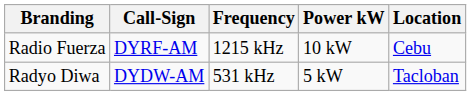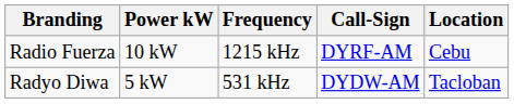 <table class="wikitable">
 <tr>
 <th>Branding</th>
+<th>Power kW</th>
+<th>Frequency</th>
 <th>Call-Sign</th>
-<th>Frequency</th>
-<th>Power kW</th>
 <th>Location</th>
 </tr>
 <tr>
 <td>Radio Fuerza</td>
+<td>10 kW</td>
+<td>1215 kHz</td>
 <td><a href='#'>DYRF-AM</a></td>
-<td>1215 kHz</td>
-<td>10 kW</td>
 <td><a href='#'>Cebu</a></td>
 </tr>
 <tr>
 <td>Radyo Diwa</td>
+<td>5 kW</td>
+<td>531 kHz</td>
 <td><a href='#'>DYDW-AM</a></td>
-<td>531 kHz</td>
-<td>5 kW</td>
 <td><a href='#'>Tacloban</a></td>
 </tr>
 </table>
